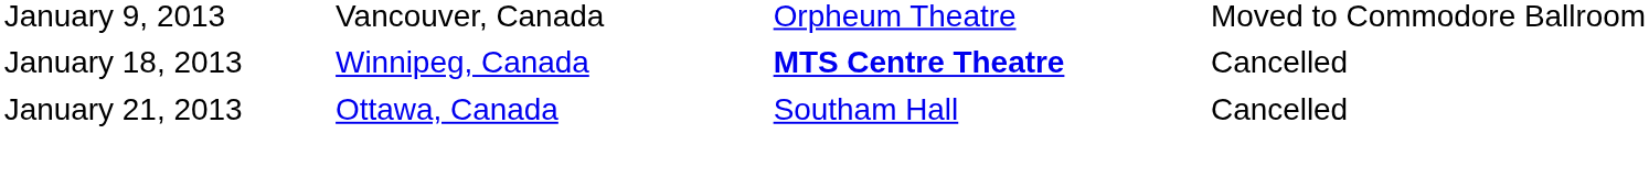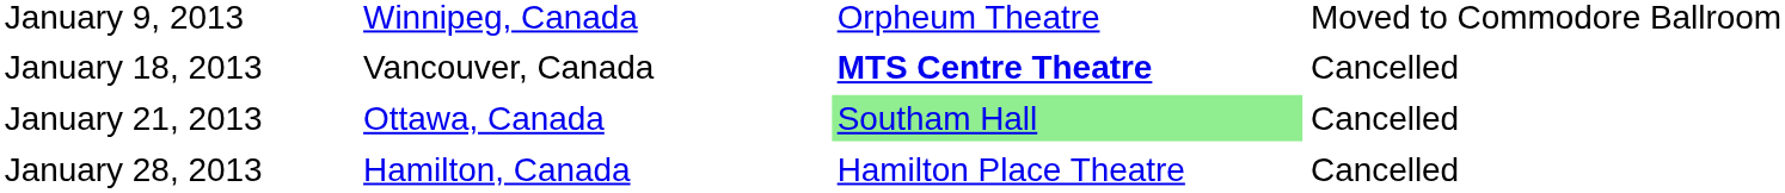 <table cellpadding="2" style="border:0 solid darkgrey; font-size:90%">
 <tr>
 <th style="width:150px;"></th>
 <th style="width:200px;"></th>
 <th style="width:200px;"></th>
 <th style="width:700px;"></th>
 </tr>
 <tr border="0">
 </tr>
 <tr>
 <td>January 9, 2013</td>
-<td>Vancouver, Canada</td>
+<td><a href='#'>Winnipeg, Canada</a></td>
 <td><a href='#'>Orpheum Theatre</a></td>
 <td>Moved to Commodore Ballroom</td>
 </tr>
 <tr>
 <td>January 18, 2013</td>
-<td><a href='#'>Winnipeg, Canada</a></td>
+<td>Vancouver, Canada</td>
 <td><strong><a href='#'>MTS Centre Theatre</a></strong></td>
 <td>Cancelled</td>
 </tr>
 <tr>
 <td>January 21, 2013</td>
 <td><a href='#'>Ottawa, Canada</a></td>
-<td><a href='#'>Southam Hall</a></td>
+<td style="background: lightgreen;"><a href='#'>Southam Hall</a></td>
+<td>Cancelled</td>
+</tr>
+<tr>
+<td>January 28, 2013</td>
+<td><a href='#'>Hamilton, Canada</a></td>
+<td><a href='#'>Hamilton Place Theatre</a></td>
 <td>Cancelled</td>
 </tr>
 <tr>
 </tr>
 </table>
